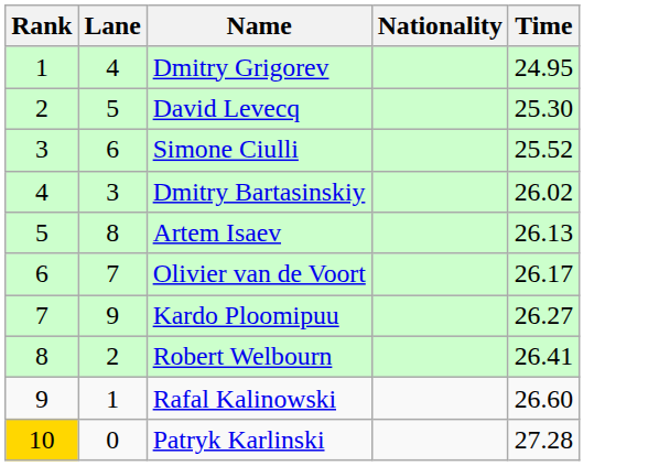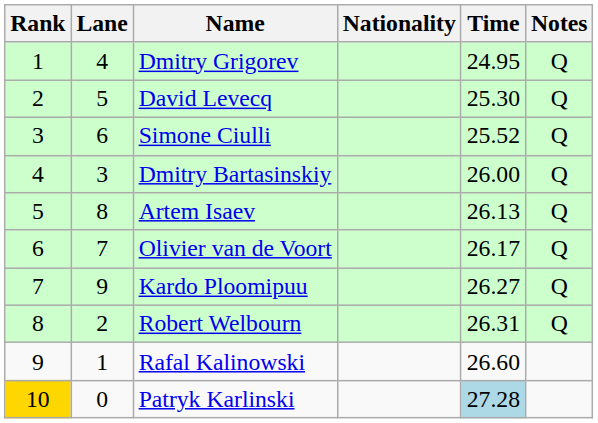 <table class="wikitable sortable" style="text-align:center">
 <tr>
 <th>Rank</th>
 <th>Lane</th>
 <th>Name</th>
 <th>Nationality</th>
 <th>Time</th>
+<th>Notes</th>
 </tr>
 <tr bgcolor=ccffcc>
 <td>1</td>
 <td>4</td>
 <td align=left><a href='#'>Dmitry Grigorev</a></td>
 <td align=left></td>
 <td>24.95</td>
+<td>Q</td>
 </tr>
 <tr bgcolor=ccffcc>
 <td>2</td>
 <td>5</td>
 <td align=left><a href='#'>David Levecq</a></td>
 <td align=left></td>
 <td>25.30</td>
+<td>Q</td>
 </tr>
 <tr bgcolor=ccffcc>
 <td>3</td>
 <td>6</td>
 <td align=left><a href='#'>Simone Ciulli</a></td>
 <td align=left></td>
 <td>25.52</td>
+<td>Q</td>
 </tr>
 <tr bgcolor=ccffcc>
 <td>4</td>
 <td>3</td>
 <td align=left><a href='#'>Dmitry Bartasinskiy</a></td>
 <td align=left></td>
-<td>26.02</td>
+<td>26.00</td>
+<td>Q</td>
 </tr>
 <tr bgcolor=ccffcc>
 <td>5</td>
 <td>8</td>
 <td align=left><a href='#'>Artem Isaev</a></td>
 <td align=left></td>
 <td>26.13</td>
+<td>Q</td>
 </tr>
 <tr bgcolor=ccffcc>
 <td>6</td>
 <td>7</td>
 <td align=left><a href='#'>Olivier van de Voort</a></td>
 <td align=left></td>
 <td>26.17</td>
+<td>Q</td>
 </tr>
 <tr bgcolor=ccffcc>
 <td>7</td>
 <td>9</td>
 <td align=left><a href='#'>Kardo Ploomipuu</a></td>
 <td align=left></td>
 <td>26.27</td>
+<td>Q</td>
 </tr>
 <tr bgcolor=ccffcc>
 <td>8</td>
 <td>2</td>
 <td align=left><a href='#'>Robert Welbourn</a></td>
 <td align=left></td>
-<td>26.41</td>
+<td>26.31</td>
+<td>Q</td>
 </tr>
 <tr>
 <td>9</td>
 <td>1</td>
 <td align=left><a href='#'>Rafal Kalinowski</a></td>
 <td align=left></td>
 <td>26.60</td>
+<td></td>
 </tr>
 <tr>
 <td style="background: gold;">10</td>
 <td>0</td>
 <td align=left><a href='#'>Patryk Karlinski</a></td>
 <td align=left></td>
-<td>27.28</td>
+<td style="background: lightblue;">27.28</td>
+<td></td>
 </tr>
 </table>
